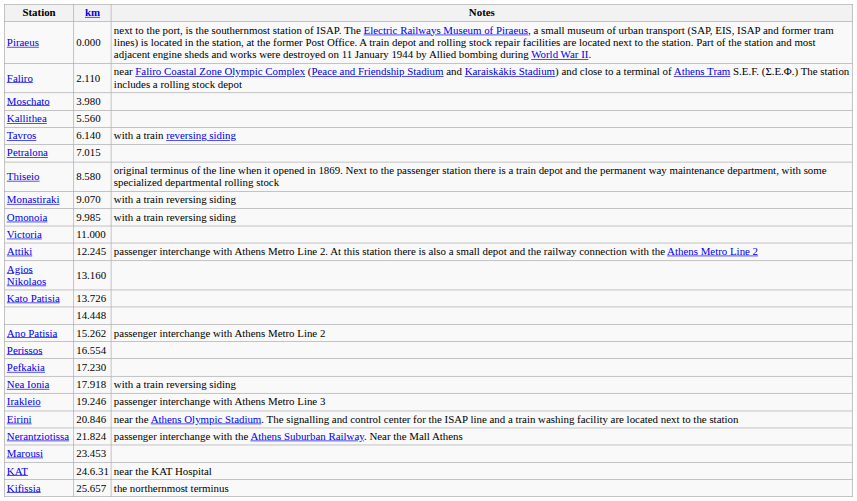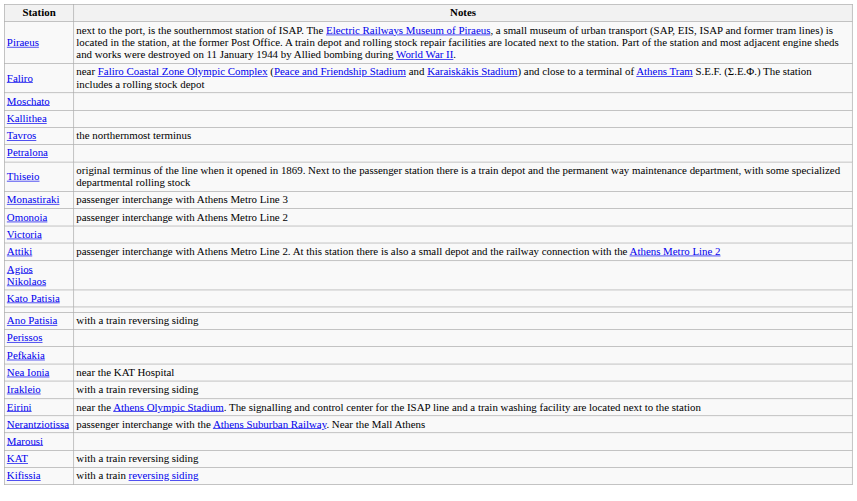 <table class="wikitable sortable">
 <tr>
 <th>Station</th>
-<th><a href='#'>km</a></th>
 <th>Notes</th>
 </tr>
 <tr>
 <td><a href='#'>Piraeus</a></td>
-<td>0.000</td>
 <td>next to the port, is the southernmost station of ISAP. The <a href='#'>Electric Railways Museum of Piraeus</a>, a small museum of urban transport (SAP, EIS, ISAP and former tram lines) is located in the station, at the former Post Office. A train depot and rolling stock repair facilities are located next to the station. Part of the station and most adjacent engine sheds and works were destroyed on 11 January 1944 by Allied bombing during <a href='#'>World War II</a>.</td>
 </tr>
 <tr>
 <td><a href='#'>Faliro</a></td>
-<td>2.110</td>
 <td>near <a href='#'>Faliro Coastal Zone Olympic Complex</a> (<a href='#'>Peace and Friendship Stadium</a> and <a href='#'>Karaiskákis Stadium</a>) and close to a terminal of <a href='#'>Athens Tram</a> S.E.F. (Σ.E.Φ.) The station includes a rolling stock depot</td>
 </tr>
 <tr>
 <td><a href='#'>Moschato</a></td>
-<td>3.980</td>
 <td></td>
 </tr>
 <tr>
 <td><a href='#'>Kallithea</a></td>
-<td>5.560</td>
 <td></td>
 </tr>
 <tr>
 <td><a href='#'>Tavros</a></td>
-<td>6.140</td>
-<td>with a train <a href='#'>reversing siding</a></td>
+<td>the northernmost terminus</td>
 </tr>
 <tr>
 <td><a href='#'>Petralona</a></td>
-<td>7.015</td>
 <td></td>
 </tr>
 <tr>
 <td><a href='#'>Thiseio</a></td>
-<td>8.580</td>
 <td>original terminus of the line when it opened in 1869. Next to the passenger station there is a train depot and the permanent way maintenance department, with some specialized departmental rolling stock</td>
 </tr>
 <tr>
 <td><a href='#'>Monastiraki</a></td>
-<td>9.070</td>
-<td>with a train reversing siding</td>
+<td>passenger interchange with Athens Metro Line 3</td>
 </tr>
 <tr>
 <td><a href='#'>Omonoia</a></td>
-<td>9.985</td>
-<td>with a train reversing siding</td>
+<td>passenger interchange with Athens Metro Line 2</td>
 </tr>
 <tr>
 <td><a href='#'>Victoria</a></td>
-<td>11.000</td>
 <td></td>
 </tr>
 <tr>
 <td><a href='#'>Attiki</a></td>
-<td>12.245</td>
 <td>passenger interchange with Athens Metro Line 2. At this station there is also a small depot and the railway connection with the <a href='#'>Athens Metro Line 2</a></td>
 </tr>
 <tr>
 <td><a href='#'>Agios Nikolaos</a></td>
-<td>13.160</td>
 <td></td>
 </tr>
 <tr>
 <td><a href='#'>Kato Patisia</a></td>
-<td>13.726</td>
 <td></td>
 </tr>
 <tr>
 <td></td>
-<td>14.448</td>
 <td></td>
 </tr>
 <tr>
 <td><a href='#'>Ano Patisia</a></td>
-<td>15.262</td>
-<td>passenger interchange with Athens Metro Line 2</td>
+<td>with a train reversing siding</td>
 </tr>
 <tr>
 <td><a href='#'>Perissos</a></td>
-<td>16.554</td>
 <td></td>
 </tr>
 <tr>
 <td><a href='#'>Pefkakia</a></td>
-<td>17.230</td>
 <td></td>
 </tr>
 <tr>
 <td><a href='#'>Nea Ionia</a></td>
-<td>17.918</td>
+<td>near the KAT Hospital</td>
+</tr>
+<tr>
+<td><a href='#'>Irakleio</a></td>
 <td>with a train reversing siding</td>
 </tr>
 <tr>
-<td><a href='#'>Irakleio</a></td>
-<td>19.246</td>
-<td>passenger interchange with Athens Metro Line 3</td>
-</tr>
-<tr>
 <td><a href='#'>Eirini</a></td>
-<td>20.846</td>
 <td>near the <a href='#'>Athens Olympic Stadium</a>. The signalling and control center for the ISAP line and a train washing facility are located next to the station</td>
 </tr>
 <tr>
 <td><a href='#'>Nerantziotissa</a></td>
-<td>21.824</td>
 <td>passenger interchange with the <a href='#'>Athens Suburban Railway</a>. Near the Mall Athens</td>
 </tr>
 <tr>
 <td><a href='#'>Marousi</a></td>
-<td>23.453</td>
 <td></td>
 </tr>
 <tr>
 <td><a href='#'>KAT</a></td>
-<td>24.6.31</td>
-<td>near the KAT Hospital</td>
+<td>with a train reversing siding</td>
 </tr>
 <tr>
 <td><a href='#'>Kifissia</a></td>
-<td>25.657</td>
-<td>the northernmost terminus</td>
+<td>with a train <a href='#'>reversing siding</a></td>
 </tr>
 </table>
